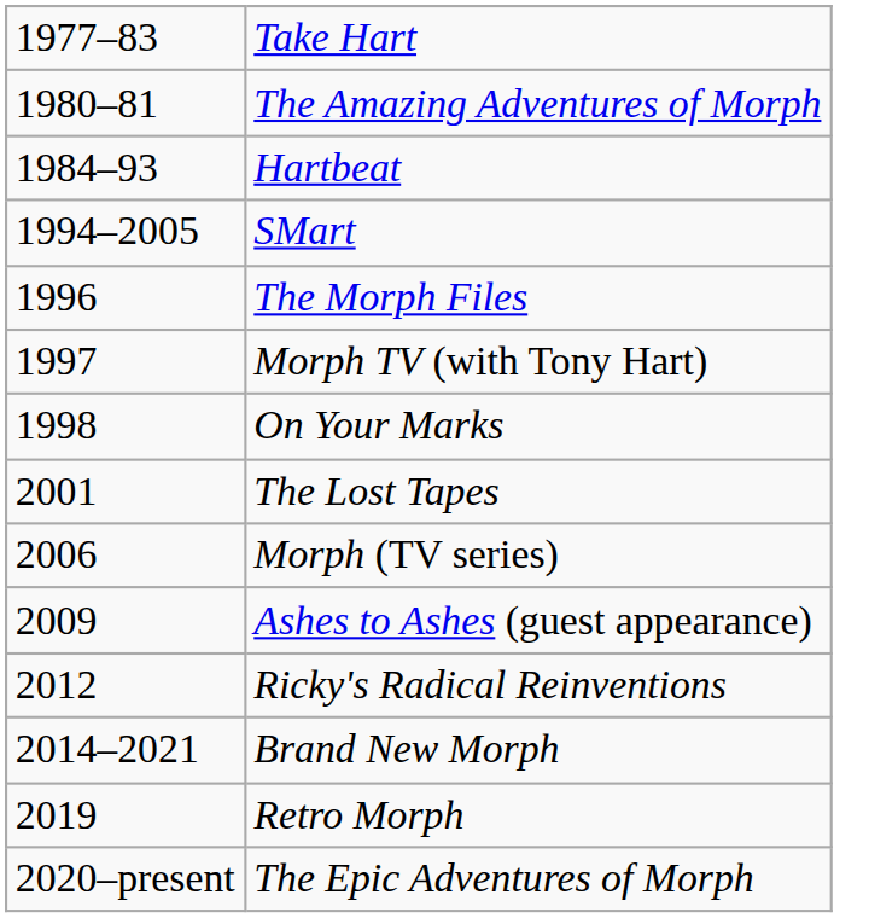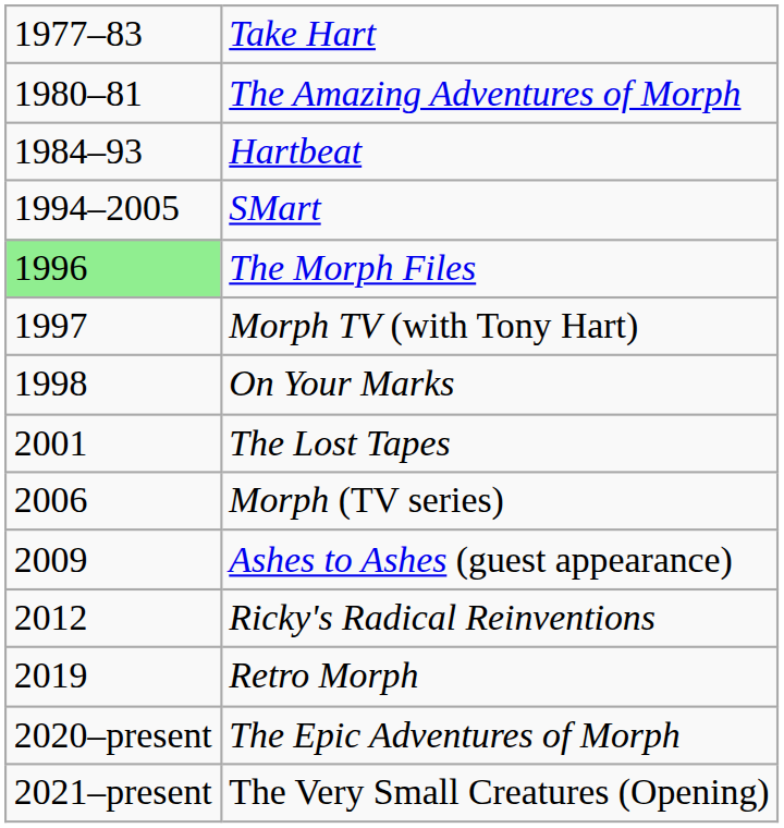 <table class="wikitable" border="1">
 <tr>
 <td>1977–83</td>
 <td><em><a href='#'>Take Hart</a></em></td>
 </tr>
 <tr>
 <td>1980–81</td>
 <td><em><a href='#'>The Amazing Adventures of Morph</a></em></td>
 </tr>
 <tr>
 <td>1984–93</td>
 <td><em><a href='#'>Hartbeat</a></em></td>
 </tr>
 <tr>
 <td>1994–2005</td>
 <td><em><a href='#'>SMart</a></em></td>
 </tr>
 <tr>
-<td>1996</td>
+<td style="background: lightgreen;">1996</td>
 <td><em><a href='#'>The Morph Files</a></em></td>
 </tr>
 <tr>
 <td>1997</td>
 <td><em>Morph TV</em> (with Tony Hart)</td>
 </tr>
 <tr>
 <td>1998</td>
 <td><em>On Your Marks</em></td>
 </tr>
 <tr>
 <td>2001</td>
 <td><em>The Lost Tapes</em></td>
 </tr>
 <tr>
 <td>2006</td>
 <td><em>Morph</em> (TV series)</td>
 </tr>
 <tr>
 <td>2009</td>
 <td><em><a href='#'>Ashes to Ashes</a></em> (guest appearance)</td>
 </tr>
 <tr>
 <td>2012</td>
 <td><em>Ricky's Radical Reinventions</em></td>
 </tr>
 <tr>
-<td>2014–2021</td>
-<td><em>Brand New Morph</em></td>
-</tr>
-<tr>
 <td>2019</td>
 <td><em>Retro Morph</em></td>
 </tr>
 <tr>
 <td>2020–present</td>
 <td><em>The Epic Adventures of Morph</em>  </td>
 </tr>
+<tr>
+<td>2021–present</td>
+<td>The Very Small Creatures (Opening) </td>
+</tr>
 </table>
